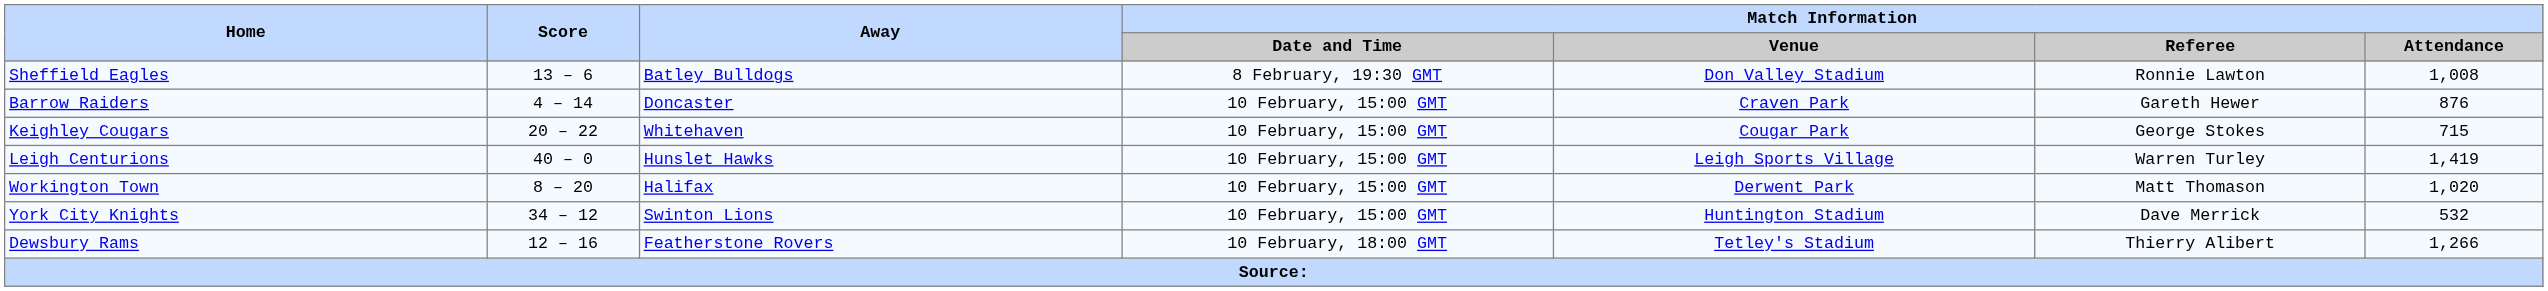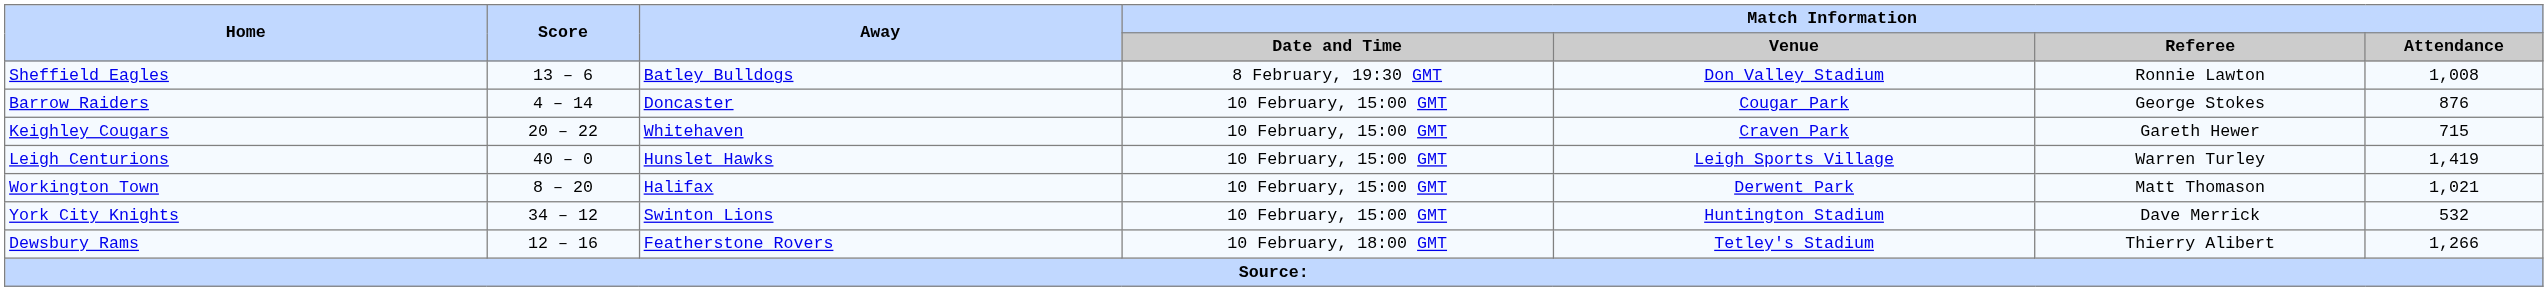 <table border="1" cellpadding="3" cellspacing="0" style="border-collapse:collapse; text-align:center; width:100%;">
 <tr style="background:#c1d8ff;">
 <th rowspan="2" style="width:19%;">Home</th>
 <th rowspan="2" style="width:6%;">Score</th>
 <th rowspan="2" style="width:19%;">Away</th>
 <th colspan=6>Match Information</th>
 </tr>
 <tr style="background:#ccc;">
 <th width=17%>Date and Time</th>
 <th width=19%>Venue</th>
 <th width=13%>Referee</th>
 <th width=7%>Attendance</th>
 </tr>
 <tr style="background:#f5faff;">
 <td align=left> <a href='#'>Sheffield Eagles</a></td>
 <td>13 – 6</td>
 <td align=left> <a href='#'>Batley Bulldogs</a></td>
 <td>8 February, 19:30 <a href='#'>GMT</a></td>
 <td><a href='#'>Don Valley Stadium</a></td>
 <td>Ronnie Lawton</td>
 <td>1,008</td>
 </tr>
 <tr style="background:#f5faff;">
 <td align=left> <a href='#'>Barrow Raiders</a></td>
 <td>4 – 14</td>
 <td align=left> <a href='#'>Doncaster</a></td>
 <td>10 February, 15:00 <a href='#'>GMT</a></td>
-<td><a href='#'>Craven Park</a></td>
-<td>Gareth Hewer</td>
+<td><a href='#'>Cougar Park</a></td>
+<td>George Stokes</td>
 <td>876</td>
 </tr>
 <tr style="background:#f5faff;">
 <td align=left> <a href='#'>Keighley Cougars</a></td>
 <td>20 – 22</td>
 <td align=left> <a href='#'>Whitehaven</a></td>
 <td>10 February, 15:00 <a href='#'>GMT</a></td>
-<td><a href='#'>Cougar Park</a></td>
-<td>George Stokes</td>
+<td><a href='#'>Craven Park</a></td>
+<td>Gareth Hewer</td>
 <td>715</td>
 </tr>
 <tr style="background:#f5faff;">
 <td align=left> <a href='#'>Leigh Centurions</a></td>
 <td>40 – 0</td>
 <td align=left> <a href='#'>Hunslet Hawks</a></td>
 <td>10 February, 15:00 <a href='#'>GMT</a></td>
 <td><a href='#'>Leigh Sports Village</a></td>
 <td>Warren Turley</td>
 <td>1,419</td>
 </tr>
 <tr style="background:#f5faff;">
 <td align=left> <a href='#'>Workington Town</a></td>
 <td>8 – 20</td>
 <td align=left> <a href='#'>Halifax</a></td>
 <td>10 February, 15:00 <a href='#'>GMT</a></td>
 <td><a href='#'>Derwent Park</a></td>
 <td>Matt Thomason</td>
-<td>1,020</td>
+<td>1,021</td>
 </tr>
 <tr style="background:#f5faff;">
 <td align=left> <a href='#'>York City Knights</a></td>
 <td>34 – 12</td>
 <td align=left> <a href='#'>Swinton Lions</a></td>
 <td>10 February, 15:00 <a href='#'>GMT</a></td>
 <td><a href='#'>Huntington Stadium</a></td>
 <td>Dave Merrick</td>
 <td>532</td>
 </tr>
 <tr style="background:#f5faff;">
 <td align=left> <a href='#'>Dewsbury Rams</a></td>
 <td>12 – 16</td>
 <td align=left> <a href='#'>Featherstone Rovers</a></td>
 <td>10 February, 18:00 <a href='#'>GMT</a></td>
 <td><a href='#'>Tetley's Stadium</a></td>
 <td>Thierry Alibert</td>
 <td>1,266</td>
 </tr>
 <tr style="background:#c1d8ff;">
 <th colspan=12>Source:</th>
 </tr>
 </table>
